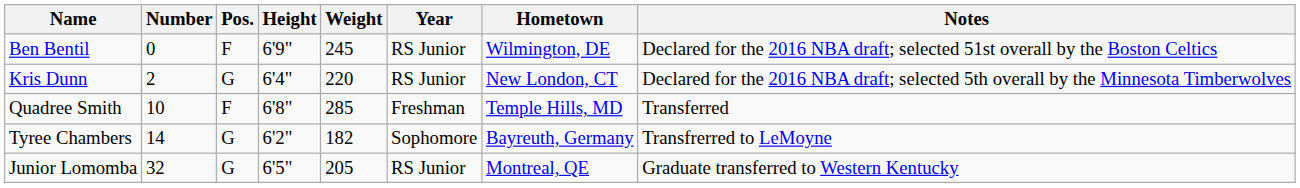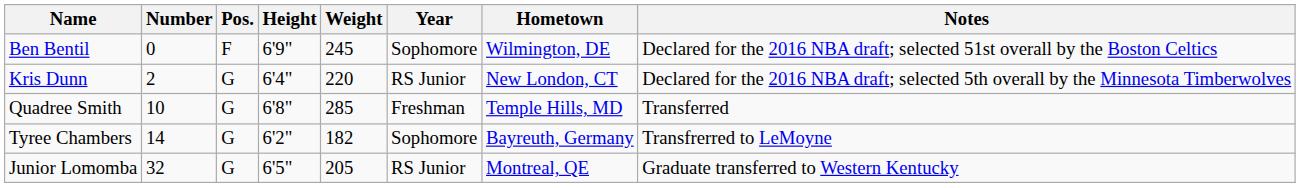 <table class="wikitable sortable" border="1">
 <tr>
 <th>Name</th>
 <th>Number</th>
 <th>Pos.</th>
 <th>Height</th>
 <th>Weight</th>
 <th>Year</th>
 <th>Hometown</th>
 <th class="unsortable">Notes</th>
 </tr>
 <tr>
 <td><a href='#'>Ben Bentil</a></td>
 <td>0</td>
 <td>F</td>
 <td>6'9"</td>
 <td>245</td>
-<td>RS Junior</td>
+<td>Sophomore</td>
 <td><a href='#'>Wilmington, DE</a></td>
 <td>Declared for the <a href='#'>2016 NBA draft</a>; selected 51st overall by the <a href='#'>Boston Celtics</a></td>
 </tr>
 <tr>
 <td><a href='#'>Kris Dunn</a></td>
 <td>2</td>
 <td>G</td>
 <td>6'4"</td>
 <td>220</td>
 <td>RS Junior</td>
 <td><a href='#'>New London, CT</a></td>
 <td>Declared for the <a href='#'>2016 NBA draft</a>; selected 5th overall by the <a href='#'>Minnesota Timberwolves</a></td>
 </tr>
 <tr>
 <td>Quadree Smith</td>
 <td>10</td>
-<td>F</td>
+<td>G</td>
 <td>6'8"</td>
 <td>285</td>
 <td>Freshman</td>
 <td><a href='#'>Temple Hills, MD</a></td>
 <td>Transferred</td>
 </tr>
 <tr>
 <td>Tyree Chambers</td>
 <td>14</td>
 <td>G</td>
 <td>6'2"</td>
 <td>182</td>
 <td>Sophomore</td>
 <td><a href='#'>Bayreuth, Germany</a></td>
 <td>Transfrerred to <a href='#'>LeMoyne</a></td>
 </tr>
 <tr>
 <td>Junior Lomomba</td>
 <td>32</td>
 <td>G</td>
 <td>6'5"</td>
 <td>205</td>
 <td>RS Junior</td>
 <td><a href='#'>Montreal, QE</a></td>
 <td>Graduate transferred to <a href='#'>Western Kentucky</a></td>
 </tr>
 </table>
